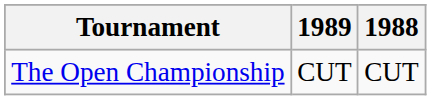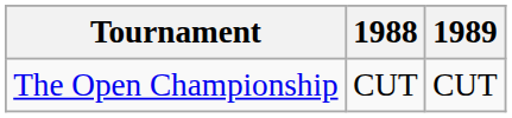 <table class="wikitable" style="font-size:95%;text-align:center;">
 <tr>
 <th>Tournament</th>
+<th>1988</th>
 <th>1989</th>
-<th>1988</th>
 </tr>
 <tr>
 <td align=left><a href='#'>The Open Championship</a></td>
 <td>CUT</td>
 <td>CUT</td>
 </tr>
 </table>
